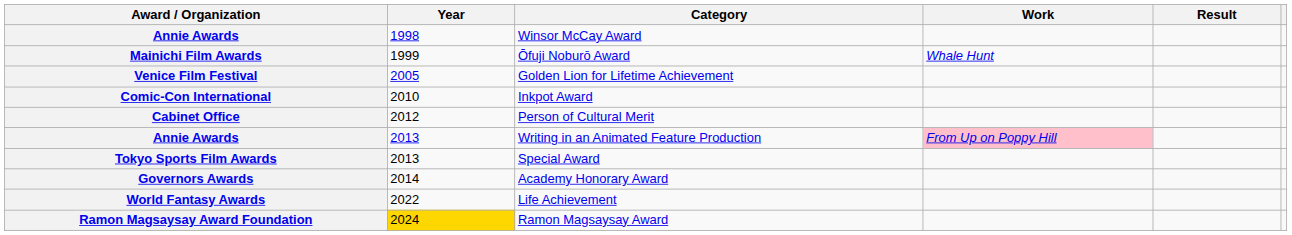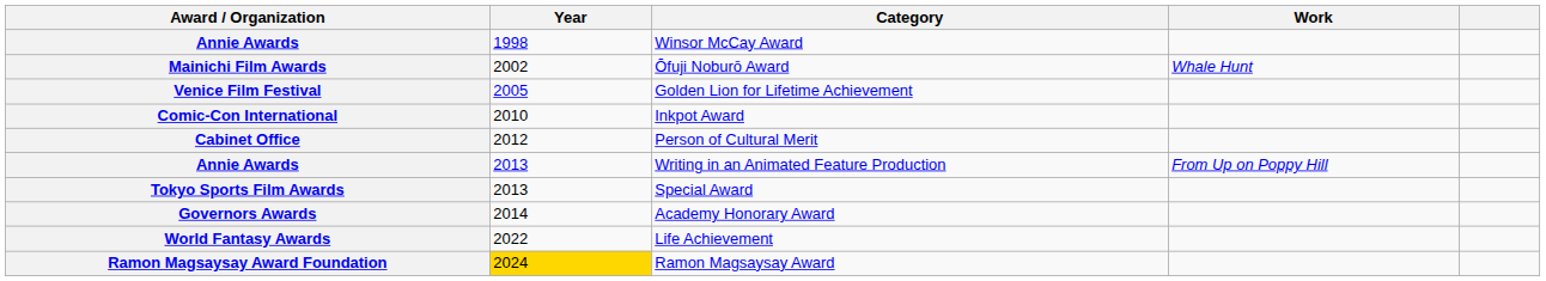 <table class="wikitable plainrowheaders sortable" style="width:100%">
 <tr>
 <th scope="col" style="width:30%">Award / Organization</th>
 <th scope="col" style="width:10%">Year</th>
 <th scope="col" style="width:32%">Category</th>
 <th scope="col" style="width:18%">Work</th>
-<th scope="col" style="width:10%">Result</th>
 <th scope="col" style="width:5%" class="unsortable"></th>
 </tr>
 <tr>
 <th scope="row"><a href='#'>Annie Awards</a></th>
 <td><a href='#'>1998</a></td>
 <td><a href='#'>Winsor McCay Award</a></td>
 <td></td>
-<td></td>
 <td style="text-align:center;"></td>
 </tr>
 <tr>
 <th scope="row"><a href='#'>Mainichi Film Awards</a></th>
-<td>1999</td>
+<td>2002</td>
 <td><a href='#'>Ōfuji Noburō Award</a></td>
 <td><em><a href='#'>Whale Hunt</a></em></td>
-<td></td>
 <td style="text-align:center;"></td>
 </tr>
 <tr>
 <th scope="row"><a href='#'>Venice Film Festival</a></th>
 <td><a href='#'>2005</a></td>
 <td><a href='#'>Golden Lion for Lifetime Achievement</a></td>
-<td></td>
 <td></td>
 <td style="text-align:center;"></td>
 </tr>
 <tr>
 <th scope="row"><a href='#'>Comic-Con International</a></th>
 <td>2010</td>
 <td><a href='#'>Inkpot Award</a></td>
 <td></td>
-<td></td>
 <td style="text-align:center;"></td>
 </tr>
 <tr>
 <th scope="row"><a href='#'>Cabinet Office</a></th>
 <td>2012</td>
 <td><a href='#'>Person of Cultural Merit</a></td>
 <td></td>
-<td></td>
 <td style="text-align:center;"></td>
 </tr>
 <tr>
 <th scope="row"><a href='#'>Annie Awards</a></th>
 <td><a href='#'>2013</a></td>
 <td><a href='#'>Writing in an Animated Feature Production</a></td>
-<td style="background: pink;"><em><a href='#'>From Up on Poppy Hill</a></em></td>
-<td></td>
+<td><em><a href='#'>From Up on Poppy Hill</a></em></td>
 <td style="text-align:center;"></td>
 </tr>
 <tr>
 <th scope="row"><a href='#'>Tokyo Sports Film Awards</a></th>
 <td>2013</td>
 <td><a href='#'>Special Award</a></td>
-<td></td>
 <td></td>
 <td style="text-align:center;"></td>
 </tr>
 <tr>
 <th scope="row"><a href='#'>Governors Awards</a></th>
 <td>2014</td>
 <td><a href='#'>Academy Honorary Award</a></td>
 <td></td>
-<td></td>
 <td style="text-align:center;"></td>
 </tr>
 <tr>
 <th scope="row"><a href='#'>World Fantasy Awards</a></th>
 <td>2022</td>
 <td><a href='#'>Life Achievement</a></td>
-<td></td>
 <td></td>
 <td style="text-align:center;"></td>
 </tr>
 <tr>
 <th scope="row"><a href='#'>Ramon Magsaysay Award Foundation</a></th>
 <td style="background: gold;">2024</td>
 <td><a href='#'>Ramon Magsaysay Award</a></td>
 <td></td>
-<td></td>
 <td style="text-align:center;"></td>
 </tr>
 </table>
